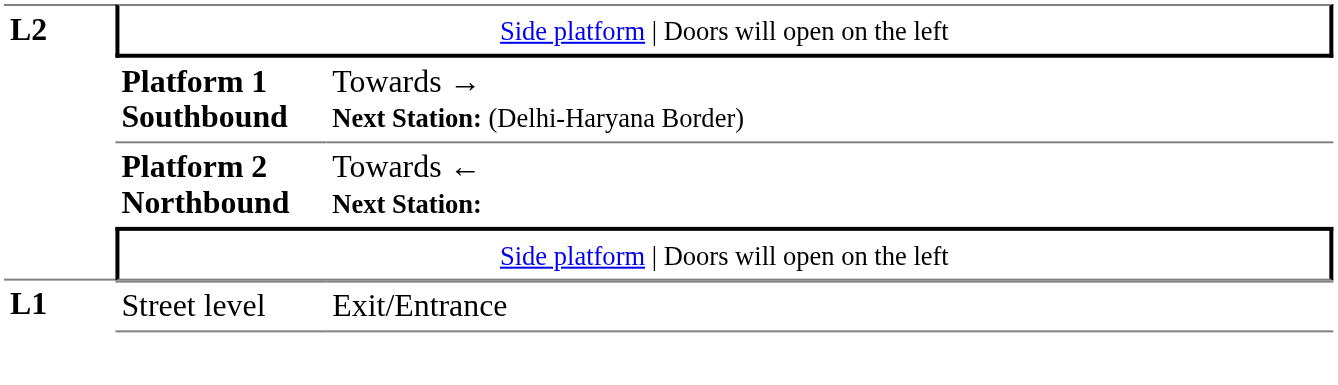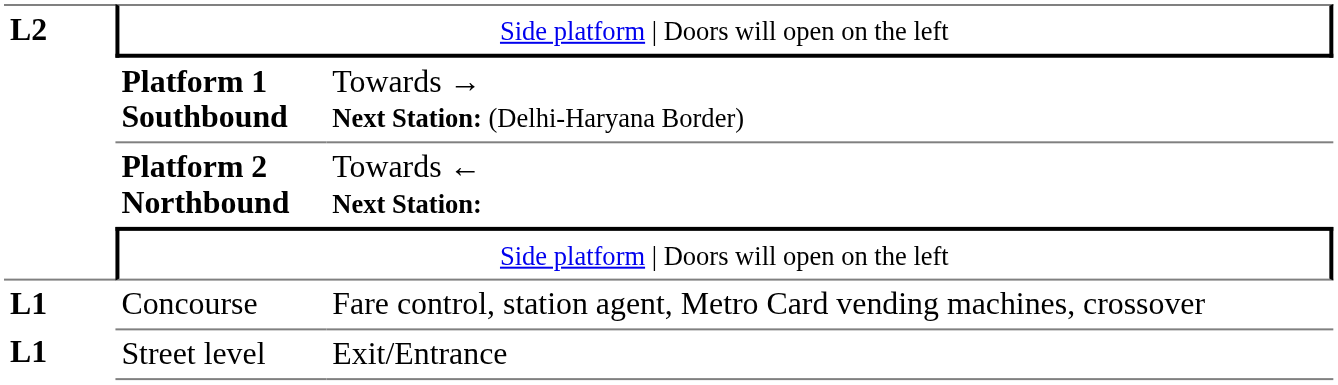 <table border=0 cellspacing=0 cellpadding=3>
 <tr>
 <td style="border-top:solid 1px grey;border-bottom:solid 1px grey;" width=50 rowspan=4 valign=top><strong>L2</strong></td>
 <td style="border-top:solid 1px grey;border-right:solid 2px black;border-left:solid 2px black;border-bottom:solid 2px black;text-align:center;" colspan=2><small><a href='#'>Side platform</a> | Doors will open on the left </small></td>
 </tr>
 <tr>
 <td style="border-bottom:solid 1px grey;" width=100><span><strong>Platform 1</strong><br><strong>Southbound</strong></span></td>
 <td style="border-bottom:solid 1px grey;" width=500>Towards → <br><small><strong>Next Station:</strong>  (Delhi-Haryana Border)</small></td>
 </tr>
 <tr>
 <td><span><strong>Platform 2</strong><br><strong>Northbound</strong></span></td>
 <td>Towards ← <br><small><strong>Next Station:</strong> </small></td>
 </tr>
 <tr>
 <td style="border-top:solid 2px black;border-right:solid 2px black;border-left:solid 2px black;border-bottom:solid 1px grey;text-align:center;" colspan=2><small><a href='#'>Side platform</a> | Doors will open on the left </small></td>
 </tr>
 <tr>
 <td valign=top><strong>L1</strong></td>
+<td valign=top>Concourse</td>
+<td valign=top>Fare control, station agent, Metro Card vending machines, crossover</td>
+</tr>
+<tr>
+<td valign=top><strong>L1</strong></td>
 <td style="border-top:solid 1px grey;border-bottom:solid 1px grey;" width=100 valign=top>Street level</td>
 <td style="border-top:solid 1px grey;border-bottom:solid 1px grey;" width=500 valign=top>Exit/Entrance</td>
 </tr>
 </table>
